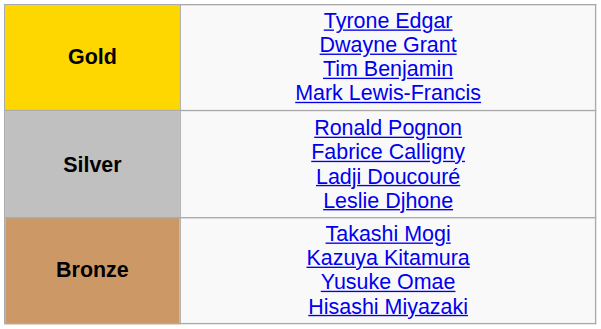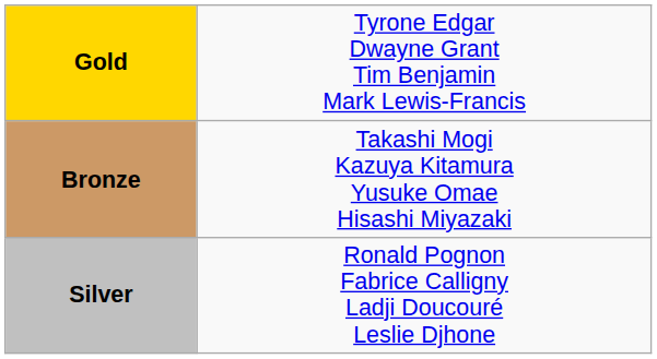 <table class="wikitable" style="text-align:center; " width="35%">
 <tr>
 <td bgcolor="gold"><strong>Gold</strong></td>
 <td><a href='#'>Tyrone Edgar</a><br><a href='#'>Dwayne Grant</a><br><a href='#'>Tim Benjamin</a><br><a href='#'>Mark Lewis-Francis</a><br>  <small><em></em></small></td>
 </tr>
 <tr>
+<td bgcolor="CC9966"><strong>Bronze</strong></td>
+<td><a href='#'>Takashi Mogi</a><br><a href='#'>Kazuya Kitamura</a><br><a href='#'>Yusuke Omae</a><br><a href='#'>Hisashi Miyazaki</a><br>  <small><em></em></small></td>
+</tr>
+<tr>
 <td bgcolor="silver"><strong>Silver</strong></td>
 <td><a href='#'>Ronald Pognon</a><br><a href='#'>Fabrice Calligny</a><br><a href='#'>Ladji Doucouré</a><br><a href='#'>Leslie Djhone</a><br>  <small><em></em></small></td>
 </tr>
-<tr>
-<td bgcolor="CC9966"><strong>Bronze</strong></td>
-<td><a href='#'>Takashi Mogi</a><br><a href='#'>Kazuya Kitamura</a><br><a href='#'>Yusuke Omae</a><br><a href='#'>Hisashi Miyazaki</a><br>  <small><em></em></small></td>
-</tr>
 </table>
